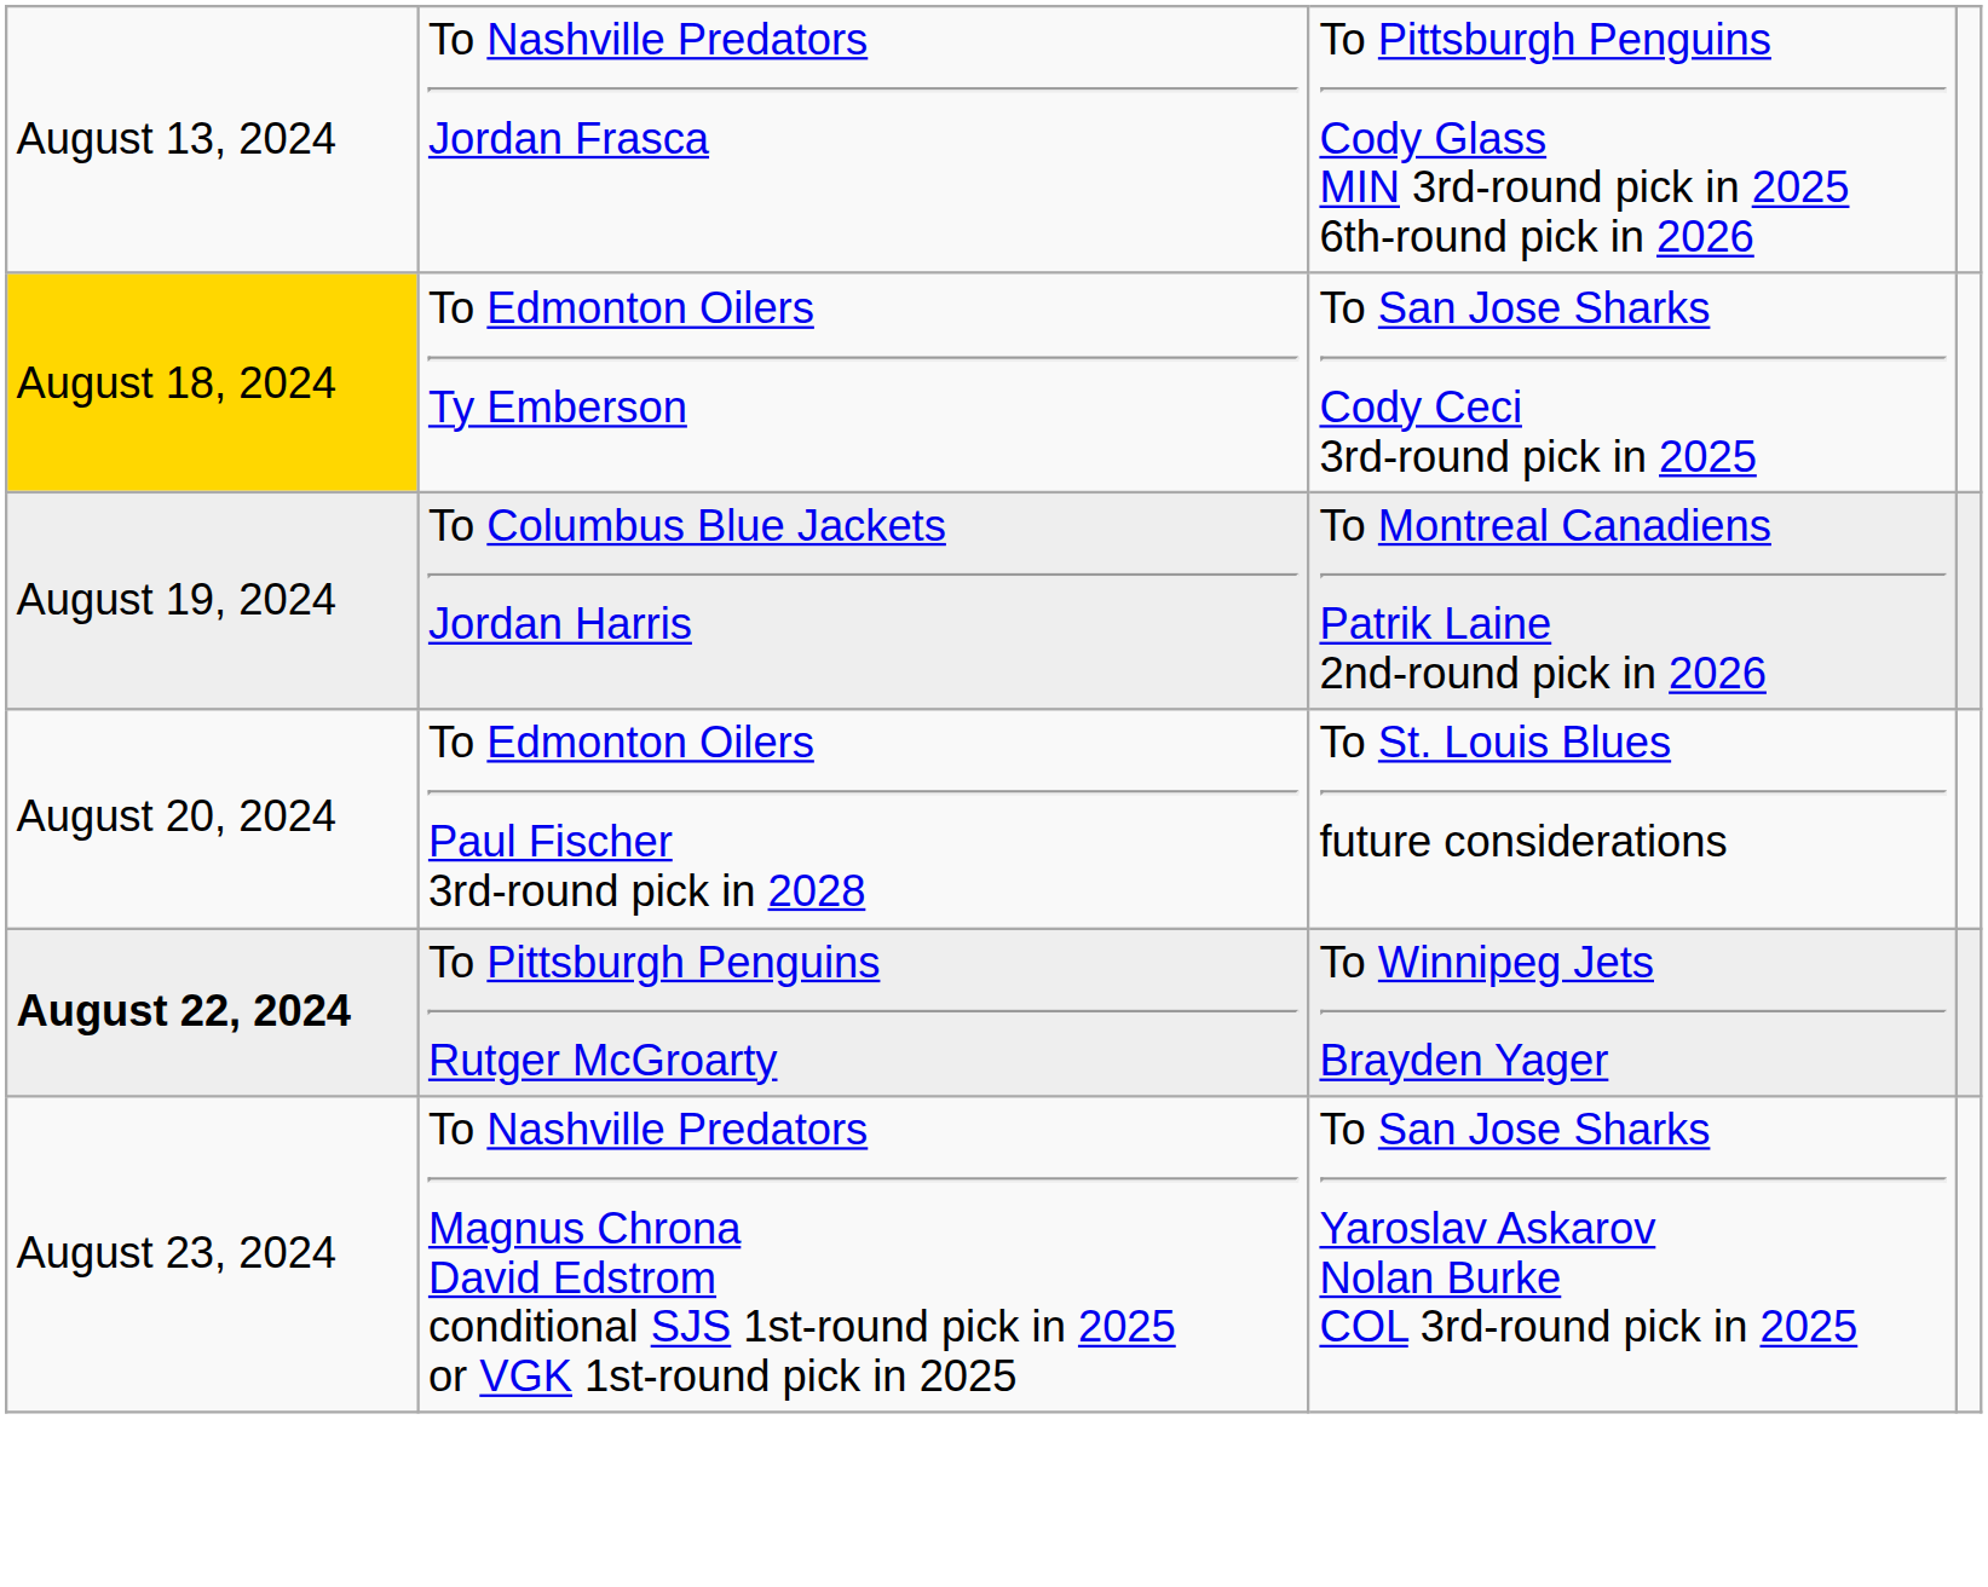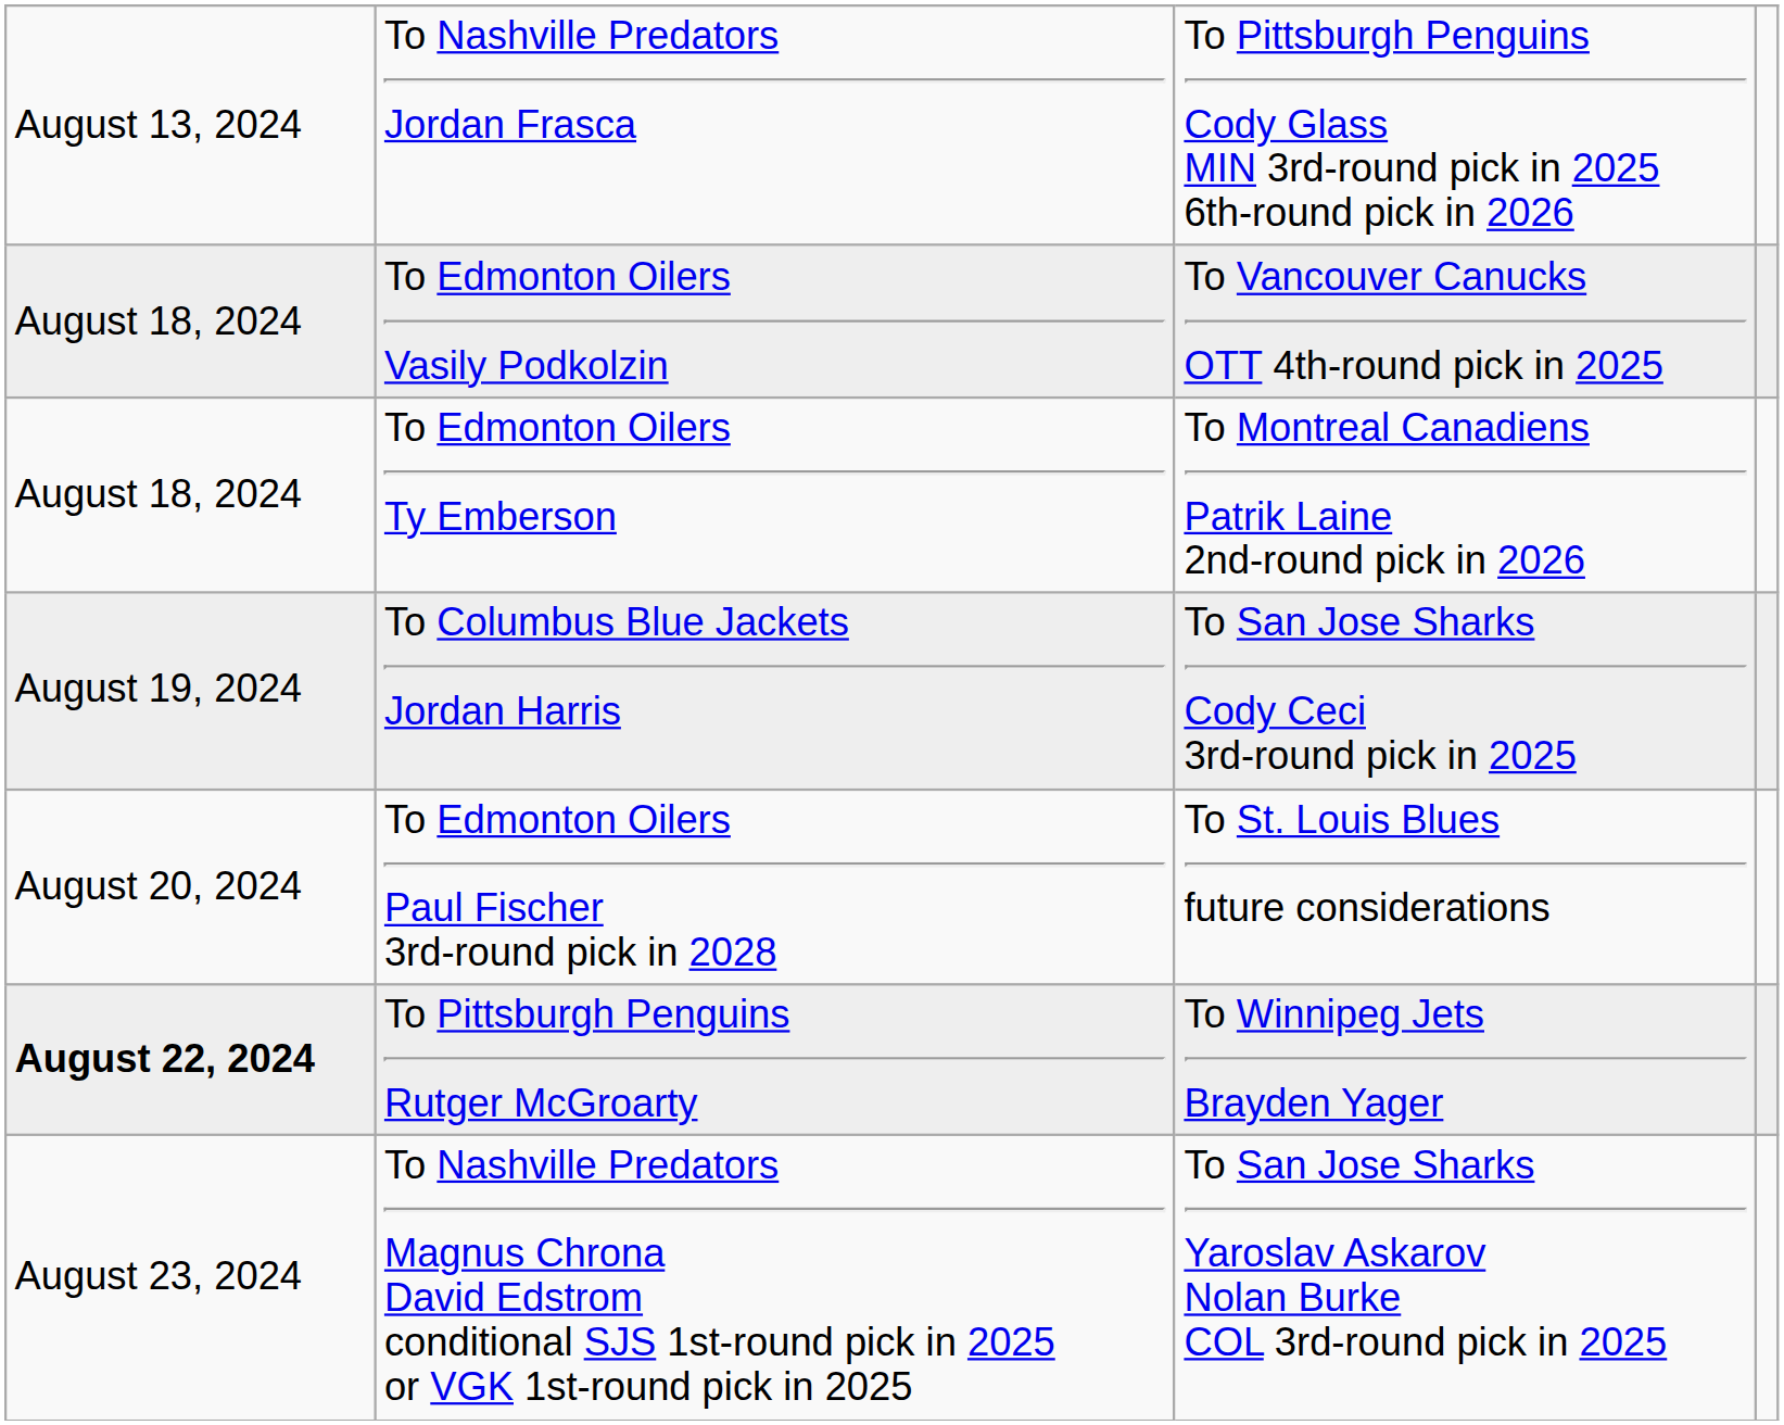 <table cellspacing=0 class="wikitable" style="border:1px solid #999999; width:720px;">
 <tr>
 <td>August 13, 2024</td>
 <td valign="top">To <a href='#'>Nashville Predators</a><hr><a href='#'>Jordan Frasca</a></td>
 <td valign="top">To <a href='#'>Pittsburgh Penguins</a><hr><a href='#'>Cody Glass</a><br><a href='#'>MIN</a> 3rd-round pick in <a href='#'>2025</a><br>6th-round pick in <a href='#'>2026</a></td>
 <td></td>
 </tr>
+<tr bgcolor="eeeeee">
+<td>August 18, 2024</td>
+<td valign="top">To <a href='#'>Edmonton Oilers</a><hr><a href='#'>Vasily Podkolzin</a></td>
+<td valign="top">To <a href='#'>Vancouver Canucks</a><hr><a href='#'>OTT</a> 4th-round pick in <a href='#'>2025</a></td>
+<td></td>
+</tr>
 <tr>
-<td style="background: gold;">August 18, 2024</td>
+<td>August 18, 2024</td>
 <td valign="top">To <a href='#'>Edmonton Oilers</a><hr><a href='#'>Ty Emberson</a></td>
-<td valign="top">To <a href='#'>San Jose Sharks</a><hr><a href='#'>Cody Ceci</a><br>3rd-round pick in <a href='#'>2025</a></td>
+<td valign="top">To <a href='#'>Montreal Canadiens</a><hr><a href='#'>Patrik Laine</a><br>2nd-round pick in <a href='#'>2026</a></td>
 <td></td>
 </tr>
 <tr bgcolor="eeeeee">
 <td>August 19, 2024</td>
 <td valign="top">To <a href='#'>Columbus Blue Jackets</a><hr><a href='#'>Jordan Harris</a></td>
-<td valign="top">To <a href='#'>Montreal Canadiens</a><hr><a href='#'>Patrik Laine</a><br>2nd-round pick in <a href='#'>2026</a></td>
+<td valign="top">To <a href='#'>San Jose Sharks</a><hr><a href='#'>Cody Ceci</a><br>3rd-round pick in <a href='#'>2025</a></td>
 <td></td>
 </tr>
 <tr>
 <td>August 20, 2024</td>
 <td valign="top">To <a href='#'>Edmonton Oilers</a><hr><a href='#'>Paul Fischer</a><br>3rd-round pick in <a href='#'>2028</a></td>
 <td valign="top">To <a href='#'>St. Louis Blues</a><hr><span>future considerations</span></td>
 <td></td>
 </tr>
 <tr bgcolor="eeeeee">
 <td><strong>August 22, 2024</strong></td>
 <td valign="top">To <a href='#'>Pittsburgh Penguins</a><hr><a href='#'>Rutger McGroarty</a></td>
 <td valign="top">To <a href='#'>Winnipeg Jets</a><hr><a href='#'>Brayden Yager</a></td>
 <td></td>
 </tr>
 <tr>
 <td>August 23, 2024</td>
 <td valign="top">To <a href='#'>Nashville Predators</a><hr><a href='#'>Magnus Chrona</a><br><a href='#'>David Edstrom</a><br><span>conditional</span> <a href='#'>SJS</a> 1st-round pick in <a href='#'>2025</a><br>or <a href='#'>VGK</a> 1st-round pick in 2025</td>
 <td valign="top">To <a href='#'>San Jose Sharks</a><hr><a href='#'>Yaroslav Askarov</a><br><a href='#'>Nolan Burke</a><br><a href='#'>COL</a> 3rd-round pick in <a href='#'>2025</a></td>
 <td></td>
 </tr>
 </table>
